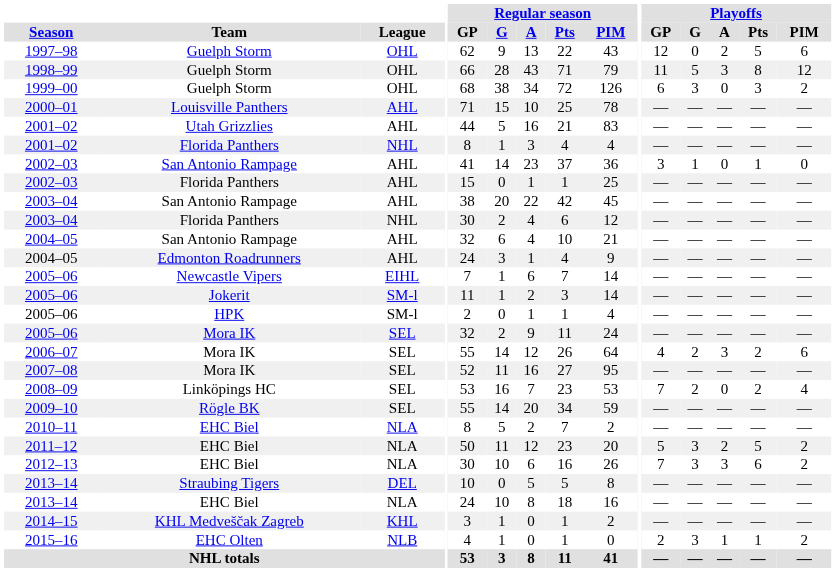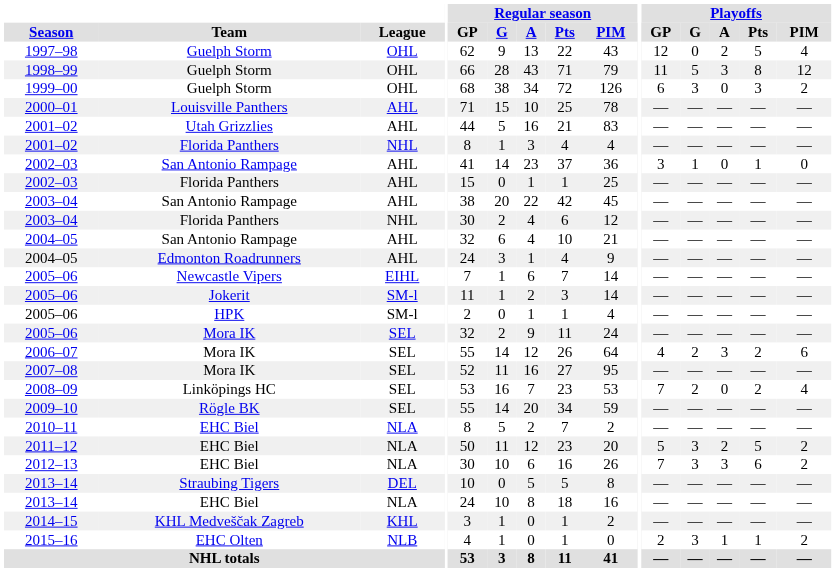 <table border="0" cellpadding="1" cellspacing="0" style="text-align:center; width:55em">
 <tr bgcolor="#e0e0e0">
 <th colspan="3" bgcolor="#ffffff"></th>
 <th rowspan="99" bgcolor="#ffffff"></th>
 <th colspan="5"><a href='#'>Regular season</a></th>
 <th rowspan="99" bgcolor="#ffffff"></th>
 <th colspan="5"><a href='#'>Playoffs</a></th>
 </tr>
 <tr bgcolor="#e0e0e0">
 <th><a href='#'>Season</a></th>
 <th>Team</th>
 <th>League</th>
 <th>GP</th>
 <th><a href='#'>G</a></th>
 <th><a href='#'>A</a></th>
 <th><a href='#'>Pts</a></th>
 <th><a href='#'>PIM</a></th>
 <th>GP</th>
 <th>G</th>
 <th>A</th>
 <th>Pts</th>
 <th>PIM</th>
 </tr>
 <tr align="center">
 <td><a href='#'>1997–98</a></td>
 <td><a href='#'>Guelph Storm</a></td>
 <td><a href='#'>OHL</a></td>
 <td>62</td>
 <td>9</td>
 <td>13</td>
 <td>22</td>
 <td>43</td>
 <td>12</td>
 <td>0</td>
 <td>2</td>
 <td>5</td>
-<td>6</td>
+<td>4</td>
 </tr>
 <tr align="center" bgcolor="#f0f0f0">
 <td><a href='#'>1998–99</a></td>
 <td>Guelph Storm</td>
 <td>OHL</td>
 <td>66</td>
 <td>28</td>
 <td>43</td>
 <td>71</td>
 <td>79</td>
 <td>11</td>
 <td>5</td>
 <td>3</td>
 <td>8</td>
 <td>12</td>
 </tr>
 <tr align="center">
 <td><a href='#'>1999–00</a></td>
 <td>Guelph Storm</td>
 <td>OHL</td>
 <td>68</td>
 <td>38</td>
 <td>34</td>
 <td>72</td>
 <td>126</td>
 <td>6</td>
 <td>3</td>
 <td>0</td>
 <td>3</td>
 <td>2</td>
 </tr>
 <tr align="center" bgcolor="#f0f0f0">
 <td><a href='#'>2000–01</a></td>
 <td><a href='#'>Louisville Panthers</a></td>
 <td><a href='#'>AHL</a></td>
 <td>71</td>
 <td>15</td>
 <td>10</td>
 <td>25</td>
 <td>78</td>
 <td>—</td>
 <td>—</td>
 <td>—</td>
 <td>—</td>
 <td>—</td>
 </tr>
 <tr align="center">
 <td><a href='#'>2001–02</a></td>
 <td><a href='#'>Utah Grizzlies</a></td>
 <td>AHL</td>
 <td>44</td>
 <td>5</td>
 <td>16</td>
 <td>21</td>
 <td>83</td>
 <td>—</td>
 <td>—</td>
 <td>—</td>
 <td>—</td>
 <td>—</td>
 </tr>
 <tr align="center" bgcolor="#f0f0f0">
 <td><a href='#'>2001–02</a></td>
 <td><a href='#'>Florida Panthers</a></td>
 <td><a href='#'>NHL</a></td>
 <td>8</td>
 <td>1</td>
 <td>3</td>
 <td>4</td>
 <td>4</td>
 <td>—</td>
 <td>—</td>
 <td>—</td>
 <td>—</td>
 <td>—</td>
 </tr>
 <tr align="center">
 <td><a href='#'>2002–03</a></td>
 <td><a href='#'>San Antonio Rampage</a></td>
 <td>AHL</td>
 <td>41</td>
 <td>14</td>
 <td>23</td>
 <td>37</td>
 <td>36</td>
 <td>3</td>
 <td>1</td>
 <td>0</td>
 <td>1</td>
 <td>0</td>
 </tr>
 <tr align="center" bgcolor="#f0f0f0">
 <td><a href='#'>2002–03</a></td>
 <td>Florida Panthers</td>
 <td>AHL</td>
 <td>15</td>
 <td>0</td>
 <td>1</td>
 <td>1</td>
 <td>25</td>
 <td>—</td>
 <td>—</td>
 <td>—</td>
 <td>—</td>
 <td>—</td>
 </tr>
 <tr align="center">
 <td><a href='#'>2003–04</a></td>
 <td>San Antonio Rampage</td>
 <td>AHL</td>
 <td>38</td>
 <td>20</td>
 <td>22</td>
 <td>42</td>
 <td>45</td>
 <td>—</td>
 <td>—</td>
 <td>—</td>
 <td>—</td>
 <td>—</td>
 </tr>
 <tr align="center" bgcolor="#f0f0f0">
 <td><a href='#'>2003–04</a></td>
 <td>Florida Panthers</td>
 <td>NHL</td>
 <td>30</td>
 <td>2</td>
 <td>4</td>
 <td>6</td>
 <td>12</td>
 <td>—</td>
 <td>—</td>
 <td>—</td>
 <td>—</td>
 <td>—</td>
 </tr>
 <tr align="center">
 <td><a href='#'>2004–05</a></td>
 <td>San Antonio Rampage</td>
 <td>AHL</td>
 <td>32</td>
 <td>6</td>
 <td>4</td>
 <td>10</td>
 <td>21</td>
 <td>—</td>
 <td>—</td>
 <td>—</td>
 <td>—</td>
 <td>—</td>
 </tr>
 <tr align="center" bgcolor="#f0f0f0">
 <td>2004–05</td>
 <td><a href='#'>Edmonton Roadrunners</a></td>
 <td>AHL</td>
 <td>24</td>
 <td>3</td>
 <td>1</td>
 <td>4</td>
 <td>9</td>
 <td>—</td>
 <td>—</td>
 <td>—</td>
 <td>—</td>
 <td>—</td>
 </tr>
 <tr align="center">
 <td><a href='#'>2005–06</a></td>
 <td><a href='#'>Newcastle Vipers</a></td>
 <td><a href='#'>EIHL</a></td>
 <td>7</td>
 <td>1</td>
 <td>6</td>
 <td>7</td>
 <td>14</td>
 <td>—</td>
 <td>—</td>
 <td>—</td>
 <td>—</td>
 <td>—</td>
 </tr>
 <tr align="center" bgcolor="#f0f0f0">
 <td><a href='#'>2005–06</a></td>
 <td><a href='#'>Jokerit</a></td>
 <td><a href='#'>SM-l</a></td>
 <td>11</td>
 <td>1</td>
 <td>2</td>
 <td>3</td>
 <td>14</td>
 <td>—</td>
 <td>—</td>
 <td>—</td>
 <td>—</td>
 <td>—</td>
 </tr>
 <tr align="center">
 <td>2005–06</td>
 <td><a href='#'>HPK</a></td>
 <td>SM-l</td>
 <td>2</td>
 <td>0</td>
 <td>1</td>
 <td>1</td>
 <td>4</td>
 <td>—</td>
 <td>—</td>
 <td>—</td>
 <td>—</td>
 <td>—</td>
 </tr>
 <tr align="center" bgcolor="#f0f0f0">
 <td><a href='#'>2005–06</a></td>
 <td><a href='#'>Mora IK</a></td>
 <td><a href='#'>SEL</a></td>
 <td>32</td>
 <td>2</td>
 <td>9</td>
 <td>11</td>
 <td>24</td>
 <td>—</td>
 <td>—</td>
 <td>—</td>
 <td>—</td>
 <td>—</td>
 </tr>
 <tr align="center">
 <td><a href='#'>2006–07</a></td>
 <td>Mora IK</td>
 <td>SEL</td>
 <td>55</td>
 <td>14</td>
 <td>12</td>
 <td>26</td>
 <td>64</td>
 <td>4</td>
 <td>2</td>
 <td>3</td>
 <td>2</td>
 <td>6</td>
 </tr>
 <tr align="center" bgcolor="#f0f0f0">
 <td><a href='#'>2007–08</a></td>
 <td>Mora IK</td>
 <td>SEL</td>
 <td>52</td>
 <td>11</td>
 <td>16</td>
 <td>27</td>
 <td>95</td>
 <td>—</td>
 <td>—</td>
 <td>—</td>
 <td>—</td>
 <td>—</td>
 </tr>
 <tr align="center">
 <td><a href='#'>2008–09</a></td>
 <td>Linköpings HC</td>
 <td>SEL</td>
 <td>53</td>
 <td>16</td>
 <td>7</td>
 <td>23</td>
 <td>53</td>
 <td>7</td>
 <td>2</td>
 <td>0</td>
 <td>2</td>
 <td>4</td>
 </tr>
 <tr align="center" bgcolor="#f0f0f0">
 <td><a href='#'>2009–10</a></td>
 <td><a href='#'>Rögle BK</a></td>
 <td>SEL</td>
 <td>55</td>
 <td>14</td>
 <td>20</td>
 <td>34</td>
 <td>59</td>
 <td>—</td>
 <td>—</td>
 <td>—</td>
 <td>—</td>
 <td>—</td>
 </tr>
 <tr align="center">
 <td><a href='#'>2010–11</a></td>
 <td><a href='#'>EHC Biel</a></td>
 <td><a href='#'>NLA</a></td>
 <td>8</td>
 <td>5</td>
 <td>2</td>
 <td>7</td>
 <td>2</td>
 <td>—</td>
 <td>—</td>
 <td>—</td>
 <td>—</td>
 <td>—</td>
 </tr>
 <tr align="center" bgcolor="#f0f0f0">
 <td><a href='#'>2011–12</a></td>
 <td>EHC Biel</td>
 <td>NLA</td>
 <td>50</td>
 <td>11</td>
 <td>12</td>
 <td>23</td>
 <td>20</td>
 <td>5</td>
 <td>3</td>
 <td>2</td>
 <td>5</td>
 <td>2</td>
 </tr>
 <tr align="center">
 <td><a href='#'>2012–13</a></td>
 <td>EHC Biel</td>
 <td>NLA</td>
 <td>30</td>
 <td>10</td>
 <td>6</td>
 <td>16</td>
 <td>26</td>
 <td>7</td>
 <td>3</td>
 <td>3</td>
 <td>6</td>
 <td>2</td>
 </tr>
 <tr align="center" bgcolor="#f0f0f0">
 <td><a href='#'>2013–14</a></td>
 <td><a href='#'>Straubing Tigers</a></td>
 <td><a href='#'>DEL</a></td>
 <td>10</td>
 <td>0</td>
 <td>5</td>
 <td>5</td>
 <td>8</td>
 <td>—</td>
 <td>—</td>
 <td>—</td>
 <td>—</td>
 <td>—</td>
 </tr>
 <tr align="center">
 <td><a href='#'>2013–14</a></td>
 <td>EHC Biel</td>
 <td>NLA</td>
 <td>24</td>
 <td>10</td>
 <td>8</td>
 <td>18</td>
 <td>16</td>
 <td>—</td>
 <td>—</td>
 <td>—</td>
 <td>—</td>
 <td>—</td>
 </tr>
 <tr align="center" bgcolor="#f0f0f0">
 <td><a href='#'>2014–15</a></td>
 <td><a href='#'>KHL Medveščak Zagreb</a></td>
 <td><a href='#'>KHL</a></td>
 <td>3</td>
 <td>1</td>
 <td>0</td>
 <td>1</td>
 <td>2</td>
 <td>—</td>
 <td>—</td>
 <td>—</td>
 <td>—</td>
 <td>—</td>
 </tr>
 <tr align="center">
 <td><a href='#'>2015–16</a></td>
 <td><a href='#'>EHC Olten</a></td>
 <td><a href='#'>NLB</a></td>
 <td>4</td>
 <td>1</td>
 <td>0</td>
 <td>1</td>
 <td>0</td>
 <td>2</td>
 <td>3</td>
 <td>1</td>
 <td>1</td>
 <td>2</td>
 </tr>
 <tr align="center" bgcolor="#e0e0e0">
 <th colspan="3">NHL totals</th>
 <th>53</th>
 <th>3</th>
 <th>8</th>
 <th>11</th>
 <th>41</th>
 <th>—</th>
 <th>—</th>
 <th>—</th>
 <th>—</th>
 <th>—</th>
 </tr>
 </table>
